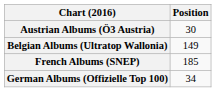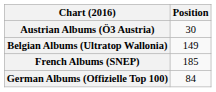 <table class="wikitable sortable plainrowheaders" style="text-align: center">
 <tr>
 <th scope="col">Chart (2016)</th>
 <th scope="col">Position</th>
 </tr>
 <tr>
 <th scope="row">Austrian Albums (Ö3 Austria)</th>
 <td>30</td>
 </tr>
 <tr>
 <th scope="row">Belgian Albums (Ultratop Wallonia)</th>
 <td>149</td>
 </tr>
 <tr>
 <th scope="row">French Albums (SNEP)</th>
 <td>185</td>
 </tr>
 <tr>
 <th scope="row">German Albums (Offizielle Top 100)</th>
-<td>34</td>
+<td>84</td>
 </tr>
 </table>
